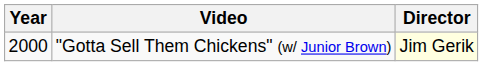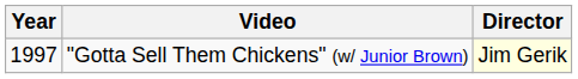 <table class="wikitable">
 <tr>
 <th>Year</th>
 <th>Video</th>
 <th>Director</th>
 </tr>
 <tr>
-<td>2000</td>
+<td>1997</td>
 <td>"Gotta Sell Them Chickens" <small>(w/ <a href='#'>Junior Brown</a>)</small></td>
 <td style="background: lightyellow;">Jim Gerik</td>
 </tr>
 </table>
